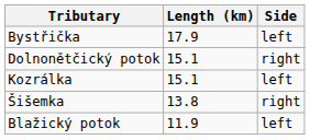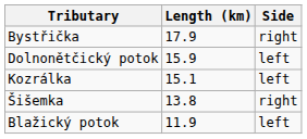 <table class="wikitable">
 <tr>
 <th>Tributary</th>
 <th>Length (km)</th>
 <th>Side</th>
 </tr>
 <tr>
 <td>Bystřička</td>
 <td>17.9</td>
-<td>left</td>
+<td>right</td>
 </tr>
 <tr>
 <td>Dolnonětčický potok</td>
-<td>15.1</td>
-<td>right</td>
+<td>15.9</td>
+<td>left</td>
 </tr>
 <tr>
 <td>Kozrálka</td>
 <td>15.1</td>
 <td>left</td>
 </tr>
 <tr>
 <td>Šišemka</td>
 <td>13.8</td>
 <td>right</td>
 </tr>
 <tr>
 <td>Blažický potok</td>
 <td>11.9</td>
 <td>left</td>
 </tr>
 </table>
